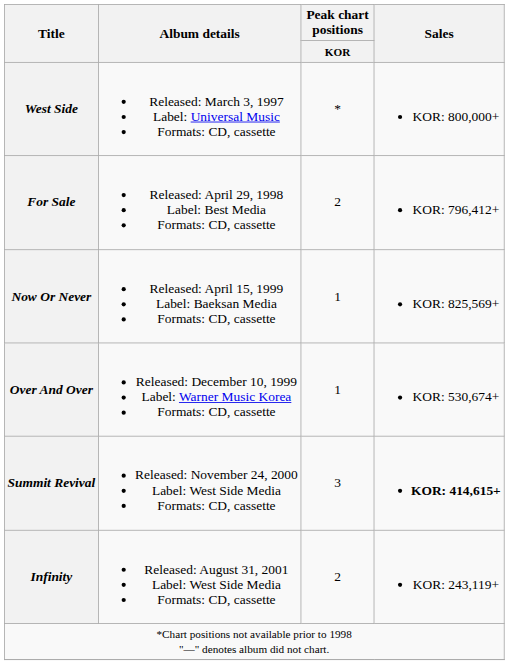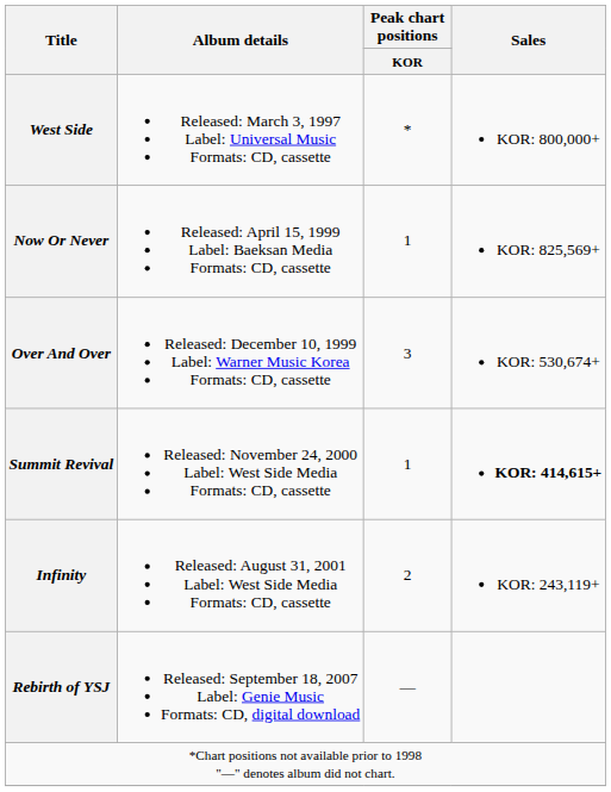 <table class="wikitable plainrowheaders" style="text-align:center;">
 <tr>
 <th scope="col" rowspan="2">Title</th>
 <th scope="col" rowspan="2">Album details</th>
 <th scope="col" colspan="1" style="width:5em;">Peak chart positions</th>
 <th scope="col" rowspan="2">Sales</th>
 </tr>
 <tr>
 <th><small>KOR</small><br></th>
 </tr>
 <tr>
 <th scope="row"><em>West Side</em></th>
 <td><br><ul><li>Released: March 3, 1997</li><li>Label: <a href='#'>Universal Music</a></li><li>Formats: CD, cassette</li></ul></td>
 <td>*</td>
 <td><br><ul><li>KOR: 800,000+</li></ul></td>
 </tr>
 <tr>
-<th scope="row"><em>For Sale</em></th>
-<td><br><ul><li>Released: April 29, 1998</li><li>Label: Best Media</li><li>Formats: CD, cassette</li></ul></td>
-<td>2</td>
-<td><br><ul><li>KOR: 796,412+</li></ul></td>
-</tr>
-<tr>
 <th scope="row"><em>Now Or Never</em></th>
 <td><br><ul><li>Released: April 15, 1999</li><li>Label: Baeksan Media</li><li>Formats: CD, cassette</li></ul></td>
 <td>1</td>
 <td><br><ul><li>KOR: 825,569+</li></ul></td>
 </tr>
 <tr>
 <th scope="row"><em>Over And Over</em></th>
 <td><br><ul><li>Released: December 10, 1999</li><li>Label: <a href='#'>Warner Music Korea</a></li><li>Formats: CD, cassette</li></ul></td>
-<td>1</td>
+<td>3</td>
 <td><br><ul><li>KOR: 530,674+</li></ul></td>
 </tr>
 <tr>
 <th scope="row"><em>Summit Revival</em></th>
 <td><br><ul><li>Released: November 24, 2000</li><li>Label: West Side Media</li><li>Formats: CD, cassette</li></ul></td>
-<td>3</td>
+<td>1</td>
 <td><strong><br><ul><li>KOR: 414,615+</li></ul></strong></td>
 </tr>
 <tr>
 <th scope="row"><em>Infinity</em></th>
 <td><br><ul><li>Released: August 31, 2001</li><li>Label: West Side Media</li><li>Formats: CD, cassette</li></ul></td>
 <td>2</td>
 <td><br><ul><li>KOR: 243,119+</li></ul></td>
 </tr>
 <tr>
+<th scope="row"><em>Rebirth of YSJ</em></th>
+<td><br><ul><li>Released: September 18, 2007</li><li>Label: <a href='#'>Genie Music</a></li><li>Formats: CD, <a href='#'>digital download</a></li></ul></td>
+<td>—</td>
+<td></td>
+</tr>
+<tr>
 <td colspan="4" align="center"><small>*Chart positions not available prior to 1998<br>"—" denotes album did not chart.</small></td>
 </tr>
 <tr>
 </tr>
 </table>
